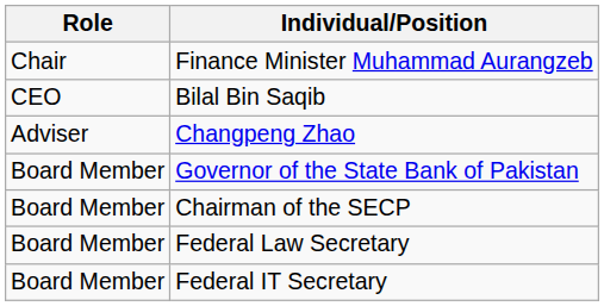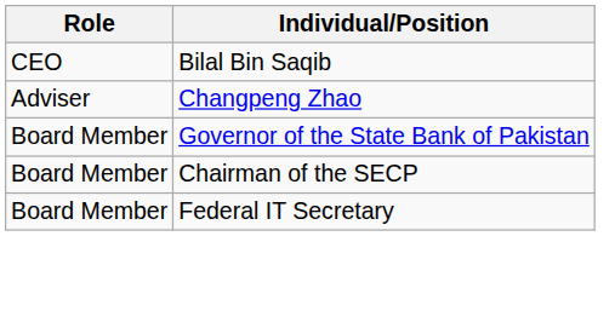 <table class="wikitable">
 <tr>
 <th>Role</th>
 <th>Individual/Position</th>
-</tr>
-<tr>
-<td>Chair</td>
-<td>Finance Minister <a href='#'>Muhammad Aurangzeb</a></td>
 </tr>
 <tr>
 <td>CEO</td>
 <td>Bilal Bin Saqib</td>
 </tr>
 <tr>
 <td>Adviser</td>
 <td><a href='#'>Changpeng Zhao</a></td>
 </tr>
 <tr>
 <td>Board Member</td>
 <td><a href='#'>Governor of the State Bank of Pakistan</a></td>
 </tr>
 <tr>
 <td>Board Member</td>
 <td>Chairman of the SECP</td>
 </tr>
 <tr>
 <td>Board Member</td>
-<td>Federal Law Secretary</td>
-</tr>
-<tr>
-<td>Board Member</td>
 <td>Federal IT Secretary</td>
 </tr>
 </table>
